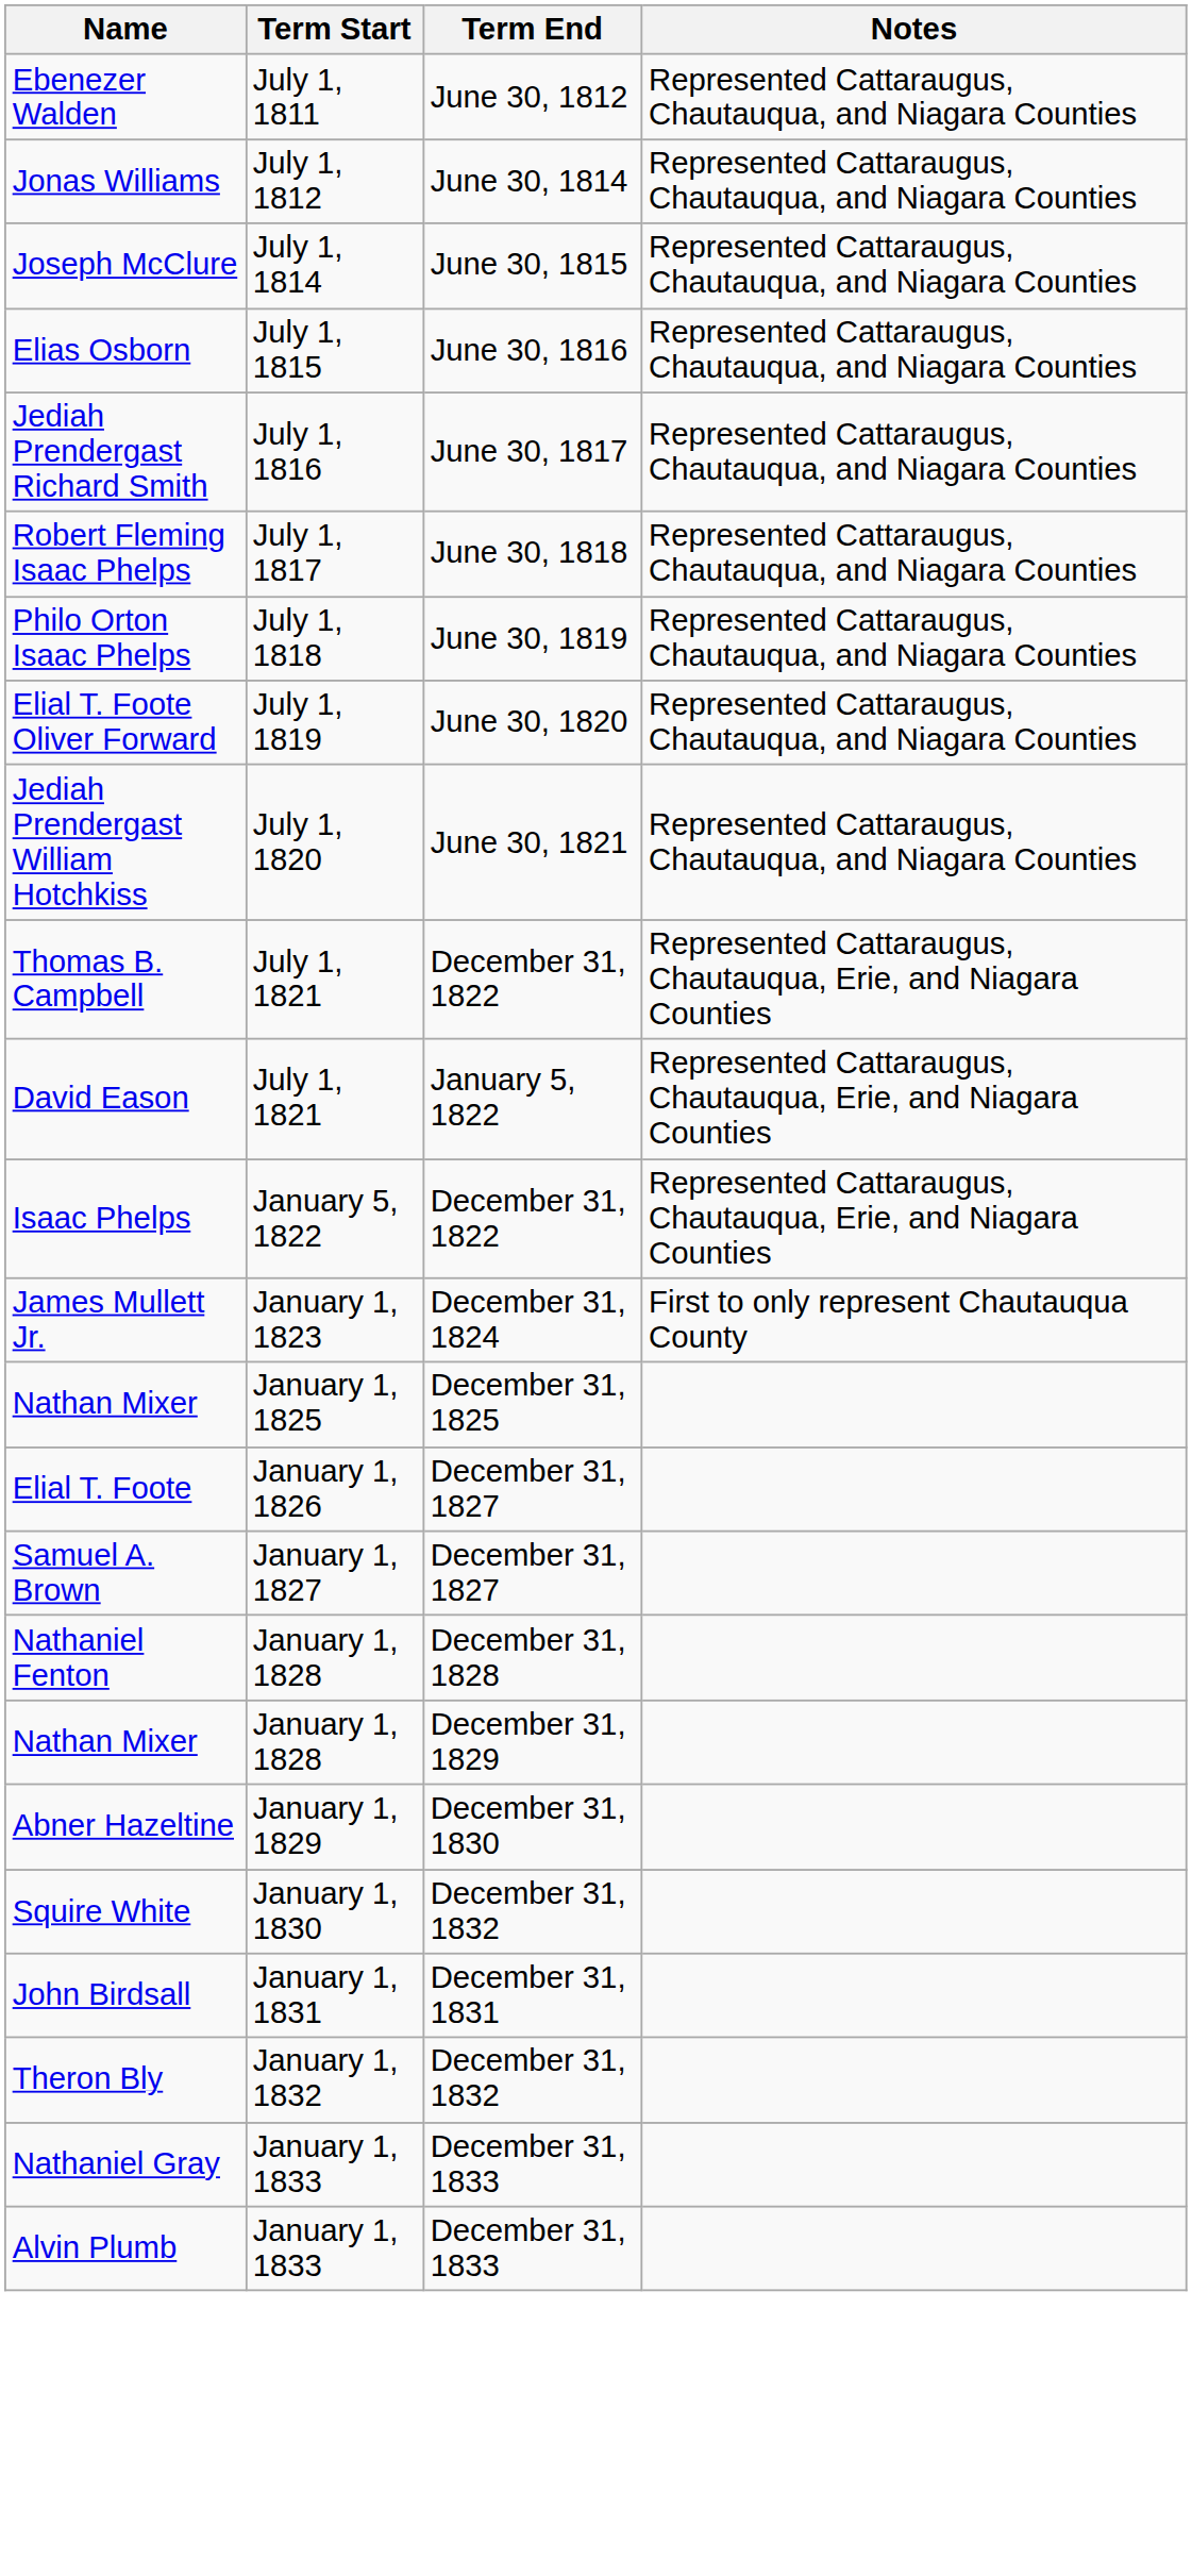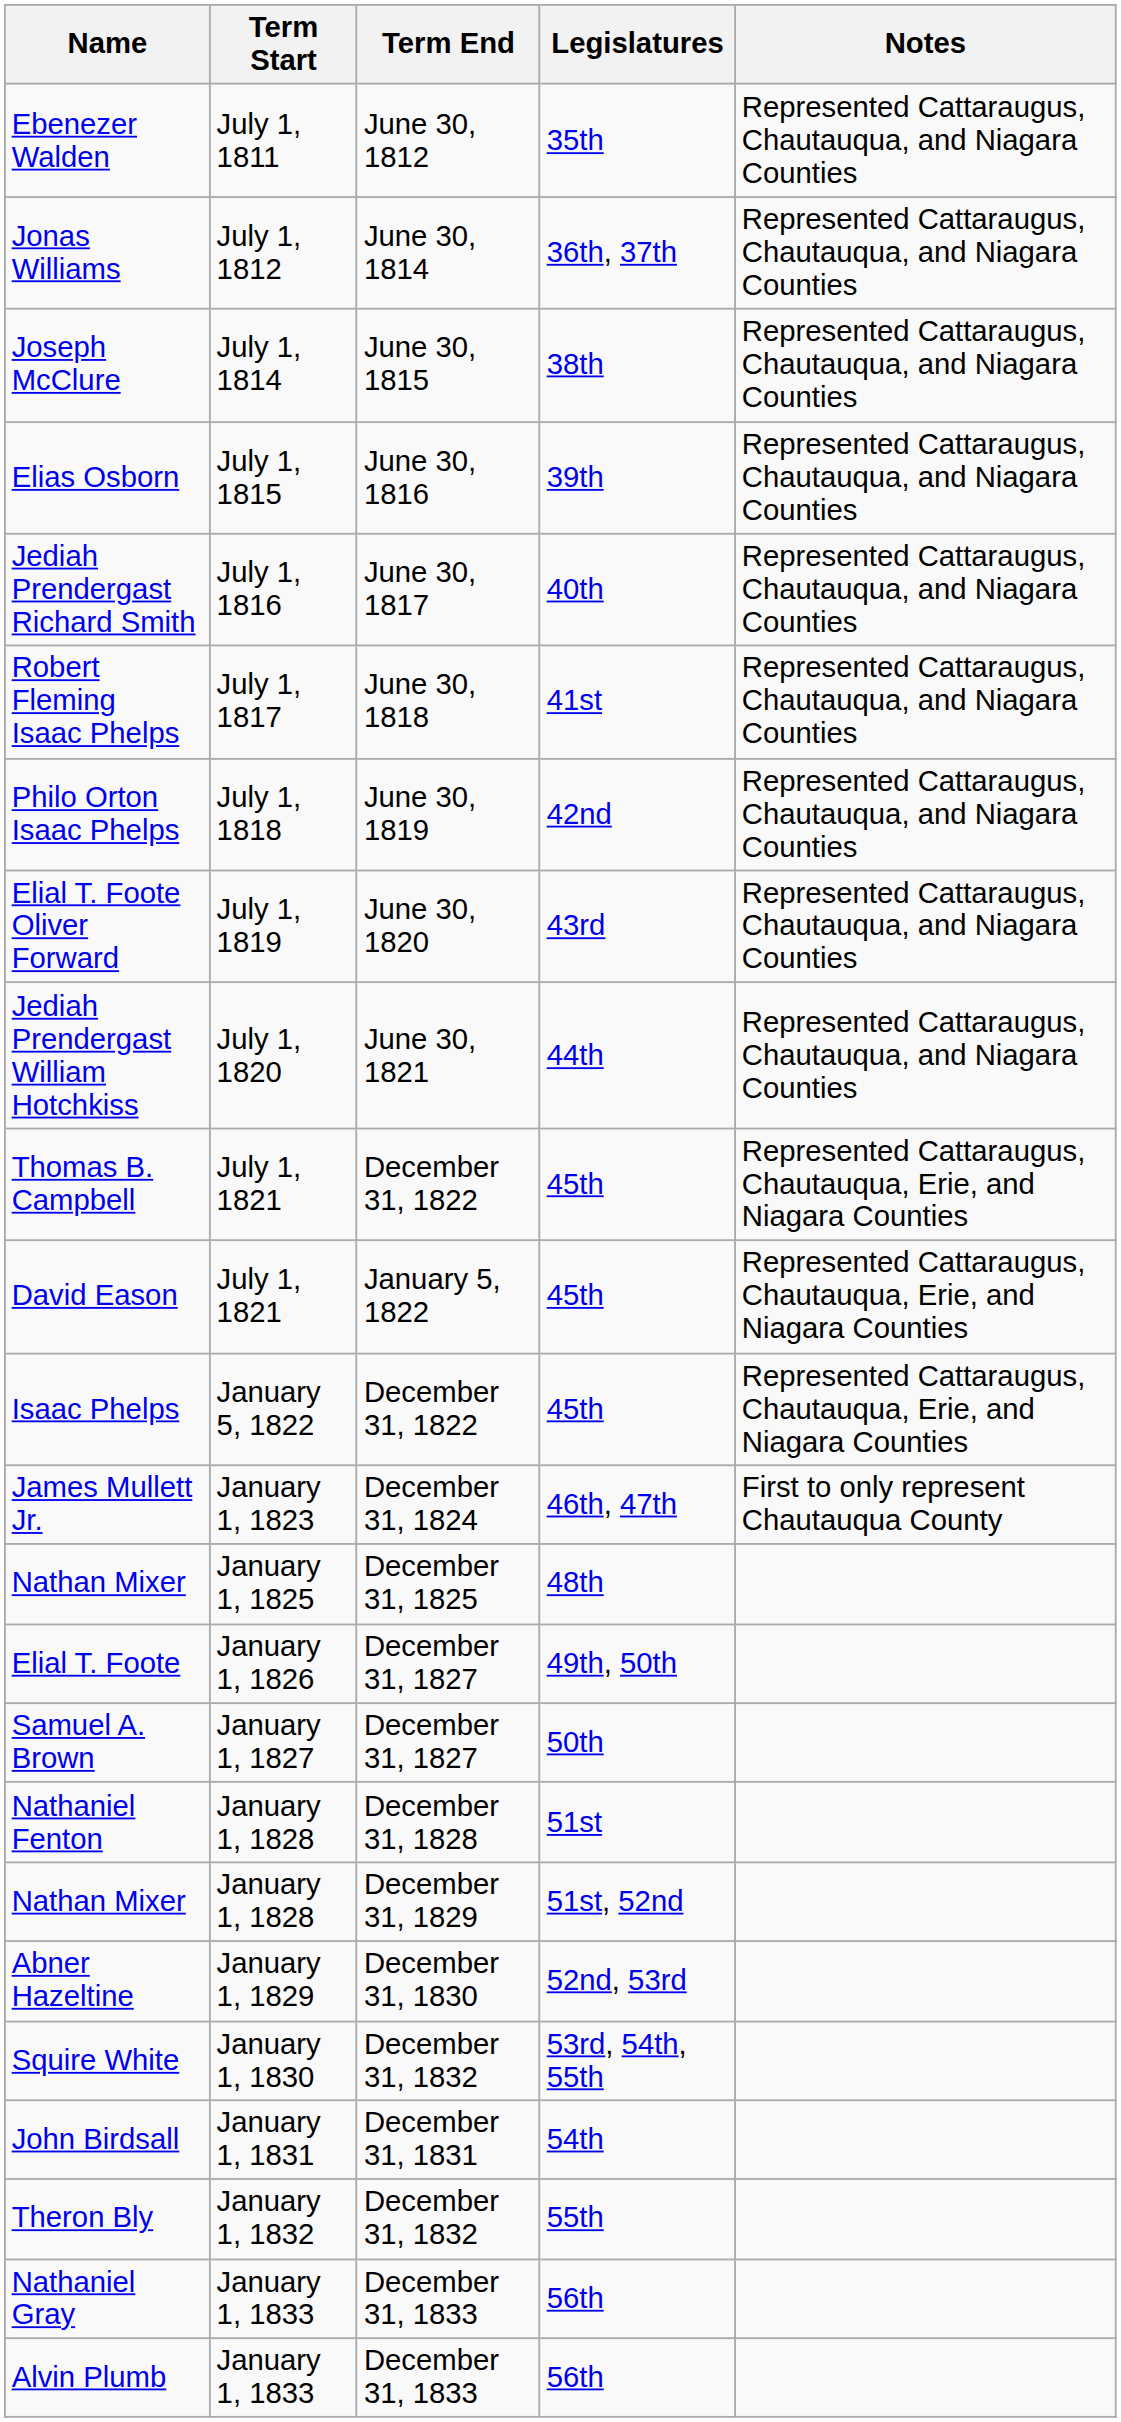 <table class="wikitable" border="1">
 <tr>
 <th>Name</th>
 <th>Term Start</th>
 <th>Term End</th>
+<th>Legislatures</th>
 <th>Notes</th>
 </tr>
 <tr>
 <td><a href='#'>Ebenezer Walden</a></td>
 <td>July 1, 1811</td>
 <td>June 30, 1812</td>
+<td><a href='#'>35th</a></td>
 <td>Represented Cattaraugus, Chautauqua, and Niagara Counties</td>
 </tr>
 <tr>
 <td><a href='#'>Jonas Williams</a></td>
 <td>July 1, 1812</td>
 <td>June 30, 1814</td>
+<td><a href='#'>36th</a>, <a href='#'>37th</a></td>
 <td>Represented Cattaraugus, Chautauqua, and Niagara Counties</td>
 </tr>
 <tr>
 <td><a href='#'>Joseph McClure</a></td>
 <td>July 1, 1814</td>
 <td>June 30, 1815</td>
+<td><a href='#'>38th</a></td>
 <td>Represented Cattaraugus, Chautauqua, and Niagara Counties</td>
 </tr>
 <tr>
 <td><a href='#'>Elias Osborn</a></td>
 <td>July 1, 1815</td>
 <td>June 30, 1816</td>
+<td><a href='#'>39th</a></td>
 <td>Represented Cattaraugus, Chautauqua, and Niagara Counties</td>
 </tr>
 <tr>
 <td><a href='#'>Jediah Prendergast</a><br><a href='#'>Richard Smith</a></td>
 <td>July 1, 1816</td>
 <td>June 30, 1817</td>
+<td><a href='#'>40th</a></td>
 <td>Represented Cattaraugus, Chautauqua, and Niagara Counties</td>
 </tr>
 <tr>
 <td><a href='#'>Robert Fleming</a><br><a href='#'>Isaac Phelps</a></td>
 <td>July 1, 1817</td>
 <td>June 30, 1818</td>
+<td><a href='#'>41st</a></td>
 <td>Represented Cattaraugus, Chautauqua, and Niagara Counties</td>
 </tr>
 <tr>
 <td><a href='#'>Philo Orton</a><br><a href='#'>Isaac Phelps</a></td>
 <td>July 1, 1818</td>
 <td>June 30, 1819</td>
+<td><a href='#'>42nd</a></td>
 <td>Represented Cattaraugus, Chautauqua, and Niagara Counties</td>
 </tr>
 <tr>
 <td><a href='#'>Elial T. Foote</a><br><a href='#'>Oliver Forward</a></td>
 <td>July 1, 1819</td>
 <td>June 30, 1820</td>
+<td><a href='#'>43rd</a></td>
 <td>Represented Cattaraugus, Chautauqua, and Niagara Counties</td>
 </tr>
 <tr>
 <td><a href='#'>Jediah Prendergast</a><br><a href='#'>William Hotchkiss</a></td>
 <td>July 1, 1820</td>
 <td>June 30, 1821</td>
+<td><a href='#'>44th</a></td>
 <td>Represented Cattaraugus, Chautauqua, and Niagara Counties</td>
 </tr>
 <tr>
 <td><a href='#'>Thomas B. Campbell</a></td>
 <td>July 1, 1821</td>
 <td>December 31, 1822</td>
+<td><a href='#'>45th</a></td>
 <td>Represented Cattaraugus, Chautauqua, Erie, and Niagara Counties</td>
 </tr>
 <tr>
 <td><a href='#'>David Eason</a></td>
 <td>July 1, 1821</td>
 <td>January 5, 1822</td>
+<td><a href='#'>45th</a></td>
 <td>Represented Cattaraugus, Chautauqua, Erie, and Niagara Counties</td>
 </tr>
 <tr>
 <td><a href='#'>Isaac Phelps</a></td>
 <td>January 5, 1822</td>
 <td>December 31, 1822</td>
+<td><a href='#'>45th</a></td>
 <td>Represented Cattaraugus, Chautauqua, Erie, and Niagara Counties</td>
 </tr>
 <tr>
 <td><a href='#'>James Mullett Jr.</a></td>
 <td>January 1, 1823</td>
 <td>December 31, 1824</td>
+<td><a href='#'>46th</a>, <a href='#'>47th</a></td>
 <td>First to only represent Chautauqua County</td>
 </tr>
 <tr>
 <td><a href='#'>Nathan Mixer</a></td>
 <td>January 1, 1825</td>
 <td>December 31, 1825</td>
+<td><a href='#'>48th</a></td>
 <td></td>
 </tr>
 <tr>
 <td><a href='#'>Elial T. Foote</a></td>
 <td>January 1, 1826</td>
 <td>December 31, 1827</td>
+<td><a href='#'>49th</a>, <a href='#'>50th</a></td>
 <td></td>
 </tr>
 <tr>
 <td><a href='#'>Samuel A. Brown</a></td>
 <td>January 1, 1827</td>
 <td>December 31, 1827</td>
+<td><a href='#'>50th</a></td>
 <td></td>
 </tr>
 <tr>
 <td><a href='#'>Nathaniel Fenton</a></td>
 <td>January 1, 1828</td>
 <td>December 31, 1828</td>
+<td><a href='#'>51st</a></td>
 <td></td>
 </tr>
 <tr>
 <td><a href='#'>Nathan Mixer</a></td>
 <td>January 1, 1828</td>
 <td>December 31, 1829</td>
+<td><a href='#'>51st</a>, <a href='#'>52nd</a></td>
 <td></td>
 </tr>
 <tr>
 <td><a href='#'>Abner Hazeltine</a></td>
 <td>January 1, 1829</td>
 <td>December 31, 1830</td>
+<td><a href='#'>52nd</a>, <a href='#'>53rd</a></td>
 <td></td>
 </tr>
 <tr>
 <td><a href='#'>Squire White</a></td>
 <td>January 1, 1830</td>
 <td>December 31, 1832</td>
+<td><a href='#'>53rd</a>, <a href='#'>54th</a>, <a href='#'>55th</a></td>
 <td></td>
 </tr>
 <tr>
 <td><a href='#'>John Birdsall</a></td>
 <td>January 1, 1831</td>
 <td>December 31, 1831</td>
+<td><a href='#'>54th</a></td>
 <td></td>
 </tr>
 <tr>
 <td><a href='#'>Theron Bly</a></td>
 <td>January 1, 1832</td>
 <td>December 31, 1832</td>
+<td><a href='#'>55th</a></td>
 <td></td>
 </tr>
 <tr>
 <td><a href='#'>Nathaniel Gray</a></td>
 <td>January 1, 1833</td>
 <td>December 31, 1833</td>
+<td><a href='#'>56th</a></td>
 <td></td>
 </tr>
 <tr>
 <td><a href='#'>Alvin Plumb</a></td>
 <td>January 1, 1833</td>
 <td>December 31, 1833</td>
+<td><a href='#'>56th</a></td>
 <td></td>
 </tr>
 </table>
